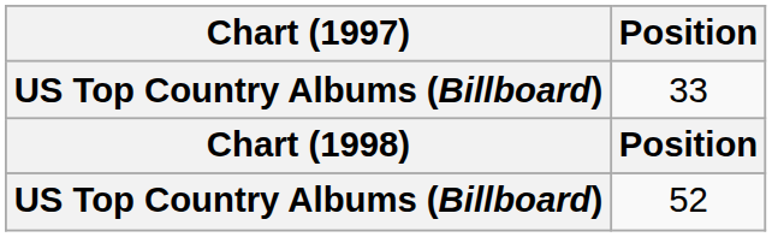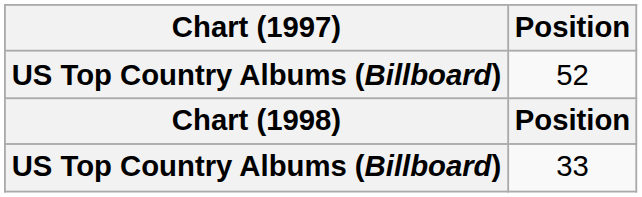 <table class="wikitable plainrowheaders" style="text-align:center">
 <tr>
 <th scope="col">Chart (1997)</th>
 <th scope="col">Position</th>
 </tr>
 <tr>
 <th scope="row">US Top Country Albums (<em>Billboard</em>)</th>
-<td>33</td>
+<td>52</td>
 </tr>
 <tr>
 <th scope="col">Chart (1998)</th>
 <th scope="col">Position</th>
 </tr>
 <tr>
 <th scope="row">US Top Country Albums (<em>Billboard</em>)</th>
-<td>52</td>
+<td>33</td>
 </tr>
 </table>
